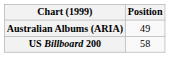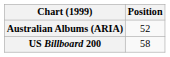 <table class="wikitable sortable plainrowheaders">
 <tr>
 <th scope="col">Chart (1999)</th>
 <th scope="col">Position</th>
 </tr>
 <tr>
 <th scope="row">Australian Albums (ARIA)</th>
-<td align=center>49</td>
+<td align=center>52</td>
 </tr>
 <tr>
 <th scope="row">US <em>Billboard</em> 200</th>
 <td align=center>58</td>
 </tr>
 </table>
